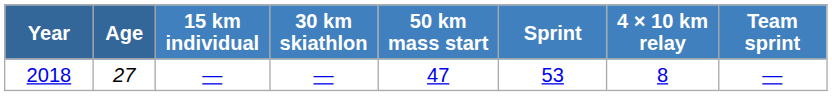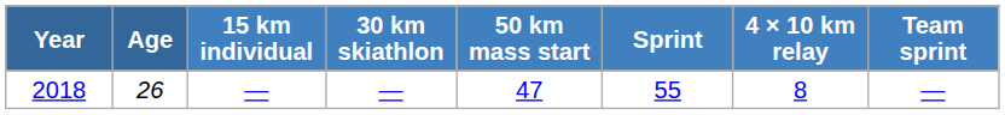 <table class="wikitable" style="font-size:95%; text-align:center; border:grey solid 1px; border-collapse:collapse; background:#ffffff;">
 <tr>
 <th style="background-color:#369; color:white; width:60px;"> Year </th>
 <th style="background-color:#369; color:white; width:40px;"> Age </th>
 <th style="background-color:#4180be; color:white; width:75px;"> 15 km <br> individual </th>
 <th style="background-color:#4180be; color:white; width:75px;"> 30 km <br> skiathlon </th>
 <th style="background-color:#4180be; color:white; width:75px;"> 50 km <br> mass start </th>
 <th style="background-color:#4180be; color:white; width:75px;"> Sprint </th>
 <th style="background-color:#4180be; color:white; width:75px;"> 4 × 10 km <br> relay </th>
 <th style="background-color:#4180be; color:white; width:75px;"> Team <br> sprint </th>
 </tr>
 <tr>
 <td><a href='#'>2018</a></td>
-<td><em>27</em></td>
+<td><em>26</em></td>
 <td><a href='#'>—</a></td>
 <td><a href='#'>—</a></td>
 <td><a href='#'>47</a></td>
-<td><a href='#'>53</a></td>
+<td><a href='#'>55</a></td>
 <td><a href='#'>8</a></td>
 <td><a href='#'>—</a></td>
 </tr>
 </table>
